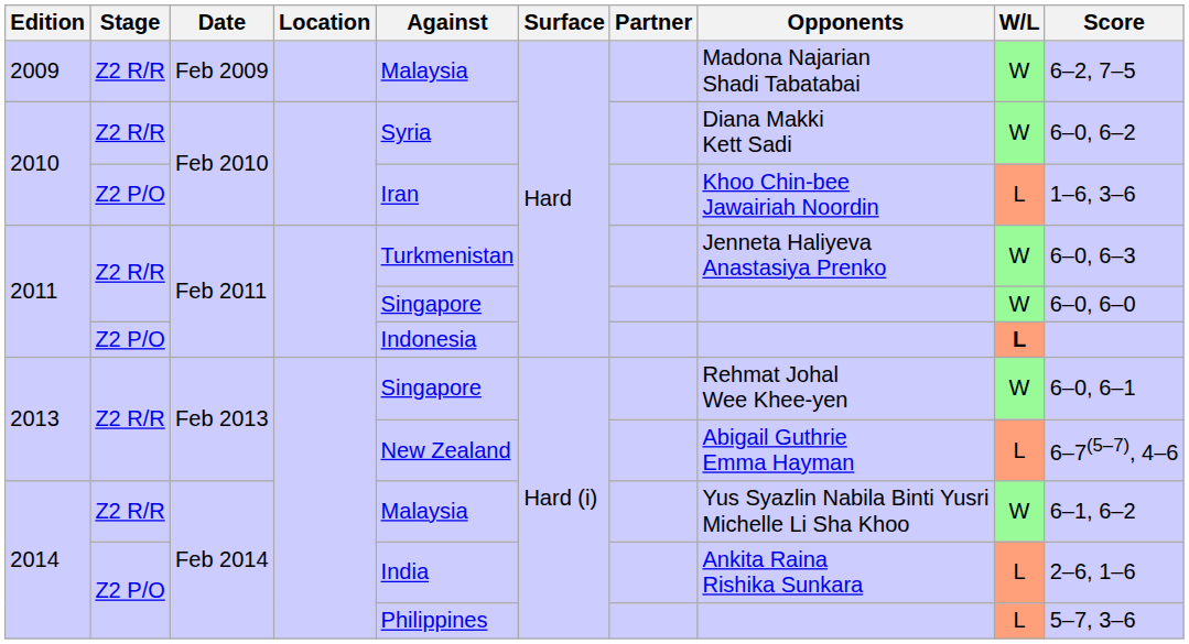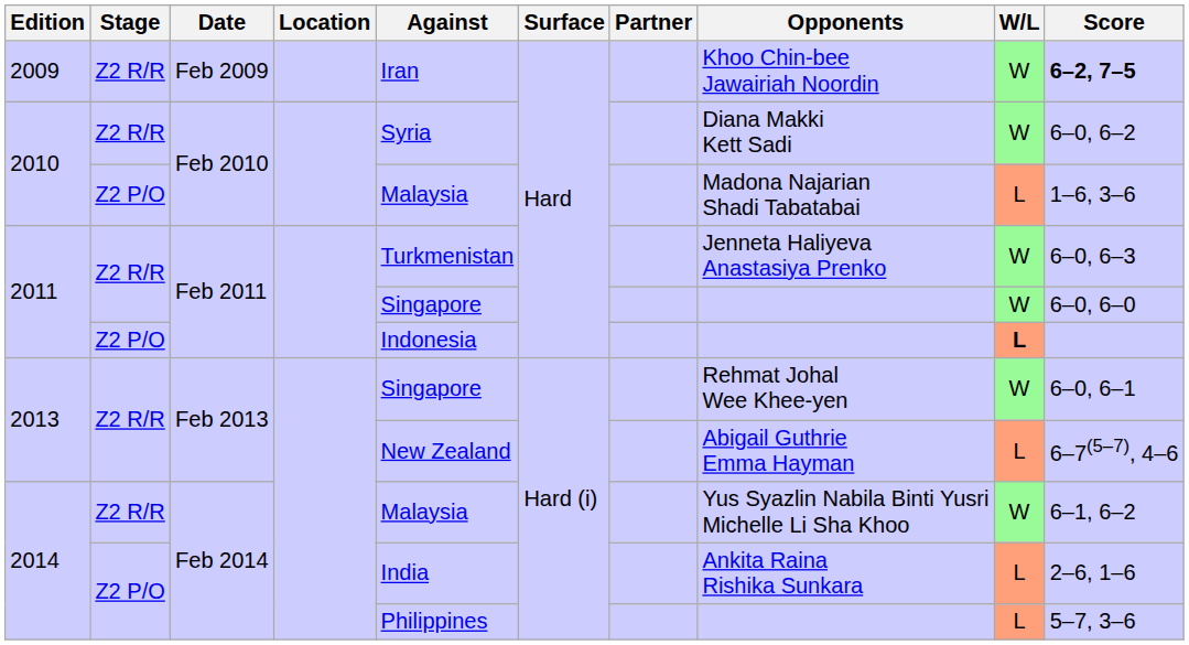 <table class=wikitable style=font-size:97%>
 <tr>
 <th>Edition</th>
 <th>Stage</th>
 <th>Date</th>
 <th>Location</th>
 <th>Against</th>
 <th>Surface</th>
 <th>Partner</th>
 <th>Opponents</th>
 <th>W/L</th>
 <th>Score</th>
 </tr>
 <tr style="background:#ccf;">
 <td rowspan="1">2009</td>
 <td rowspan="1"><a href='#'>Z2 R/R</a></td>
 <td>Feb 2009</td>
 <td rowspan="1"></td>
-<td> <a href='#'>Malaysia</a></td>
+<td> <a href='#'>Iran</a></td>
 <td rowspan="6">Hard</td>
 <td></td>
-<td>Madona Najarian <br>  Shadi Tabatabai</td>
+<td><a href='#'>Khoo Chin-bee</a> <br>  <a href='#'>Jawairiah Noordin</a></td>
 <td style="text-align:center; background:#98fb98;">W</td>
-<td>6–2, 7–5</td>
+<td><strong>6–2, 7–5</strong></td>
 </tr>
 <tr style="background:#ccf;">
 <td rowspan="2">2010</td>
 <td rowspan="1"><a href='#'>Z2 R/R</a></td>
 <td rowspan="2">Feb 2010</td>
 <td rowspan="2"></td>
 <td> <a href='#'>Syria</a></td>
 <td></td>
 <td>Diana Makki <br>  Kett Sadi</td>
 <td style="text-align:center; background:#98fb98;">W</td>
 <td>6–0, 6–2</td>
 </tr>
 <tr style="background:#ccf;">
 <td rowspan="1"><a href='#'>Z2 P/O</a></td>
-<td> <a href='#'>Iran</a></td>
+<td> <a href='#'>Malaysia</a></td>
 <td></td>
-<td><a href='#'>Khoo Chin-bee</a> <br>  <a href='#'>Jawairiah Noordin</a></td>
+<td>Madona Najarian <br>  Shadi Tabatabai</td>
 <td style="text-align:center; background:#ffa07a;">L</td>
 <td>1–6, 3–6</td>
 </tr>
 <tr style="background:#ccf;">
 <td rowspan="3">2011</td>
 <td rowspan="2"><a href='#'>Z2 R/R</a></td>
 <td rowspan="3">Feb 2011</td>
 <td rowspan="3"></td>
 <td> <a href='#'>Turkmenistan</a></td>
 <td></td>
 <td>Jenneta Haliyeva <br>  <a href='#'>Anastasiya Prenko</a></td>
 <td style="text-align:center; background:#98fb98;">W</td>
 <td>6–0, 6–3</td>
 </tr>
 <tr style="background:#ccf;">
 <td> <a href='#'>Singapore</a></td>
 <td></td>
 <td></td>
 <td style="text-align:center; background:#98fb98;">W</td>
 <td>6–0, 6–0</td>
 </tr>
 <tr style="background:#ccf;">
 <td rowspan="1"><a href='#'>Z2 P/O</a></td>
 <td> <a href='#'>Indonesia</a></td>
 <td></td>
 <td></td>
 <td style="text-align:center; background:#ffa07a;"><strong>L</strong></td>
 <td></td>
 </tr>
 <tr style="background:#ccf;">
 <td rowspan="2">2013</td>
 <td rowspan="2"><a href='#'>Z2 R/R</a></td>
 <td rowspan="2">Feb 2013</td>
 <td rowspan="5"></td>
 <td> <a href='#'>Singapore</a></td>
 <td rowspan="5">Hard (i)</td>
 <td></td>
 <td>Rehmat Johal <br>  Wee Khee-yen</td>
 <td style="text-align:center; background:#98fb98;">W</td>
 <td>6–0, 6–1</td>
 </tr>
 <tr style="background:#ccf;">
 <td> <a href='#'>New Zealand</a></td>
 <td></td>
 <td><a href='#'>Abigail Guthrie</a> <br>  <a href='#'>Emma Hayman</a></td>
 <td style="text-align:center; background:#ffa07a;">L</td>
 <td>6–7<sup>(5–7)</sup>, 4–6</td>
 </tr>
 <tr style="background:#ccf;">
 <td rowspan="3">2014</td>
 <td rowspan="1"><a href='#'>Z2 R/R</a></td>
 <td rowspan="3">Feb 2014</td>
 <td> <a href='#'>Malaysia</a></td>
 <td></td>
 <td>Yus Syazlin Nabila Binti Yusri <br>  Michelle Li Sha Khoo</td>
 <td style="text-align:center; background:#98fb98;">W</td>
 <td>6–1, 6–2</td>
 </tr>
 <tr style="background:#ccf;">
 <td rowspan="2"><a href='#'>Z2 P/O</a></td>
 <td> <a href='#'>India</a></td>
 <td></td>
 <td><a href='#'>Ankita Raina</a> <br>  <a href='#'>Rishika Sunkara</a></td>
 <td style="text-align:center; background:#ffa07a;">L</td>
 <td>2–6, 1–6</td>
 </tr>
 <tr style="background:#ccf;">
 <td> <a href='#'>Philippines</a></td>
 <td></td>
 <td></td>
 <td style="text-align:center; background:#ffa07a;">L</td>
 <td>5–7, 3–6</td>
 </tr>
 </table>
